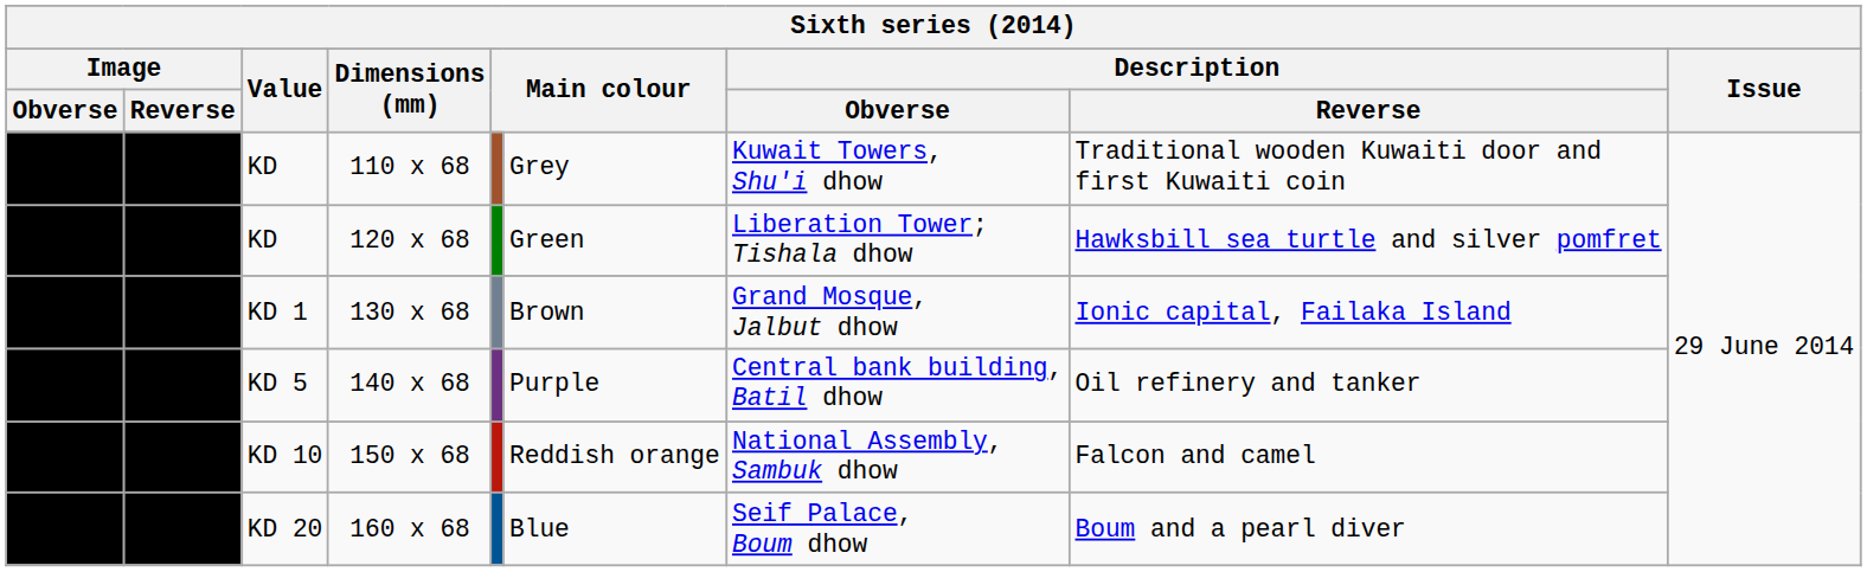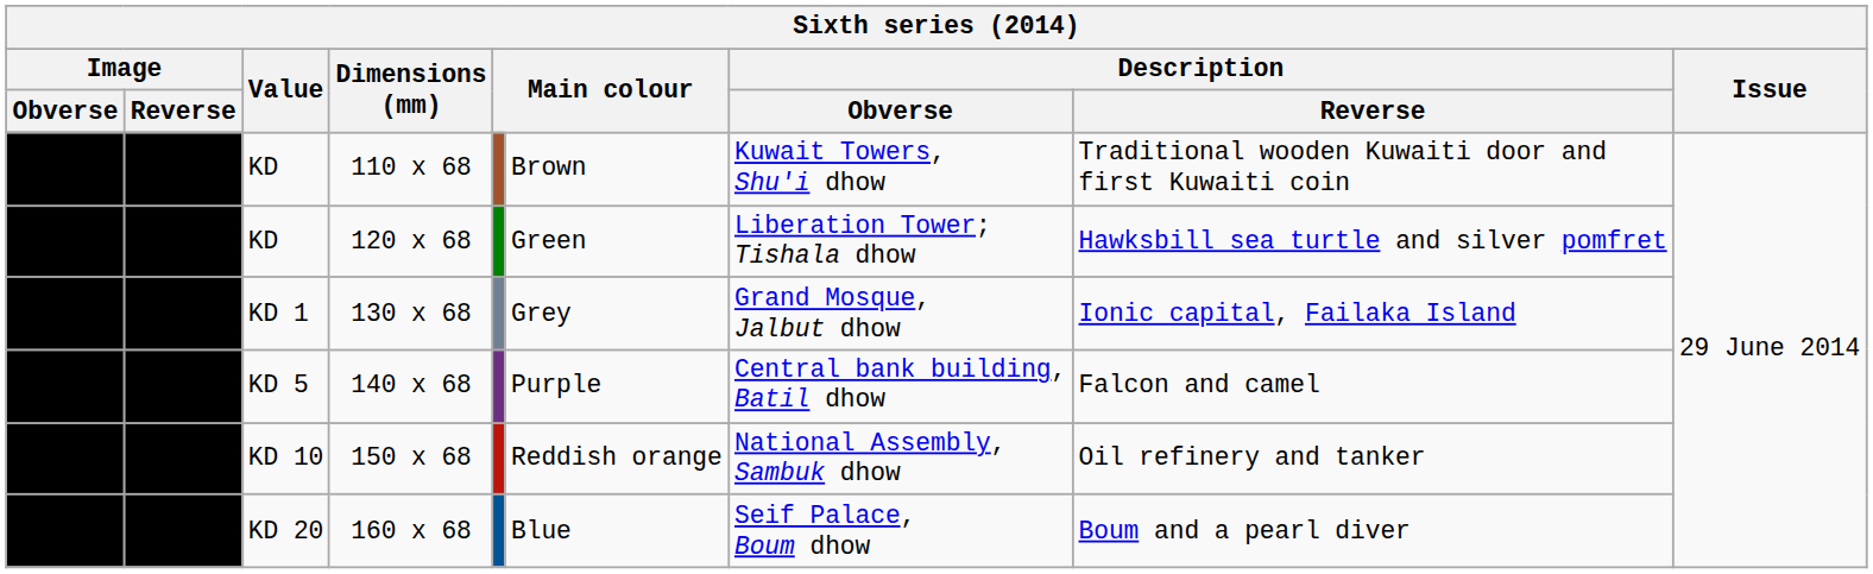 <table class="wikitable" style="margin:auto; font-size:90%; border-width:1px;">
 <tr>
 <th colspan="9">Sixth series (2014)</th>
 </tr>
 <tr>
 <th colspan=2>Image</th>
 <th rowspan=2>Value</th>
 <th rowspan=2>Dimensions<br>(mm)</th>
 <th rowspan=2 colspan=2>Main colour</th>
 <th colspan=2>Description</th>
 <th rowspan=2>Issue</th>
 </tr>
 <tr>
 <th>Obverse</th>
 <th>Reverse</th>
 <th>Obverse</th>
 <th>Reverse</th>
 </tr>
 <tr>
 <td style="background:#000; text-align:center;"></td>
 <td style="background:#000; text-align:center;"></td>
 <td>KD </td>
 <td align="center">110 x 68</td>
 <td style="background:#A0522D;"></td>
-<td>Grey</td>
+<td>Brown</td>
 <td><a href='#'>Kuwait Towers</a>,<br><em><a href='#'>Shu'i</a></em> dhow</td>
 <td>Traditional wooden Kuwaiti door and<br>first Kuwaiti coin</td>
 <td rowspan=6>29 June 2014</td>
 </tr>
 <tr>
 <td style="background:#000; text-align:center;"></td>
 <td style="background:#000; text-align:center;"></td>
 <td>KD </td>
 <td align="center">120 x 68</td>
 <td style="background:#008000;"></td>
 <td>Green</td>
 <td><a href='#'>Liberation Tower</a>;<br><em>Tishala</em> dhow</td>
 <td><a href='#'>Hawksbill sea turtle</a> and silver <a href='#'>pomfret</a></td>
 </tr>
 <tr>
 <td style="background:#000; text-align:center;"></td>
 <td style="background:#000; text-align:center;"></td>
 <td>KD 1</td>
 <td align="center">130 x 68</td>
 <td style="background:#708090;"></td>
-<td>Brown</td>
+<td>Grey</td>
 <td><a href='#'>Grand Mosque</a>,<br><em>Jalbut</em> dhow</td>
 <td><a href='#'>Ionic capital</a>, <a href='#'>Failaka Island</a></td>
 </tr>
 <tr>
 <td style="background:#000; text-align:center;"></td>
 <td style="background:#000; text-align:center;"></td>
 <td>KD 5</td>
 <td align="center">140 x 68</td>
 <td style="background:#6C3082;"></td>
 <td>Purple</td>
 <td><a href='#'>Central bank building</a>,<br><em><a href='#'>Batil</a></em> dhow</td>
-<td>Oil refinery and tanker</td>
+<td>Falcon and camel</td>
 </tr>
 <tr>
 <td style="background:#000; text-align:center;"></td>
 <td style="background:#000; text-align:center;"></td>
 <td>KD 10</td>
 <td align="center">150 x 68</td>
 <td style="background:#BA160C;"></td>
 <td>Reddish orange</td>
 <td><a href='#'>National Assembly</a>,<br><em><a href='#'>Sambuk</a></em> dhow</td>
-<td>Falcon and camel</td>
+<td>Oil refinery and tanker</td>
 </tr>
 <tr>
 <td style="background:#000; text-align:center;"></td>
 <td style="background:#000; text-align:center;"></td>
 <td>KD 20</td>
 <td align="center">160 x 68</td>
 <td style="background:#015494;"></td>
 <td>Blue</td>
 <td><a href='#'>Seif Palace</a>,<br><em><a href='#'>Boum</a></em> dhow</td>
 <td><a href='#'>Boum</a> and a pearl diver</td>
 </tr>
 </table>
